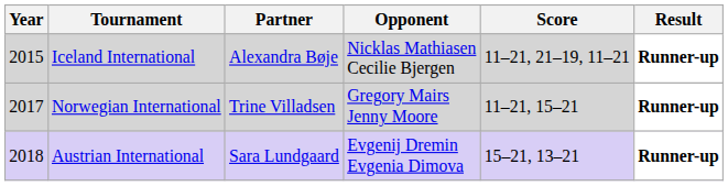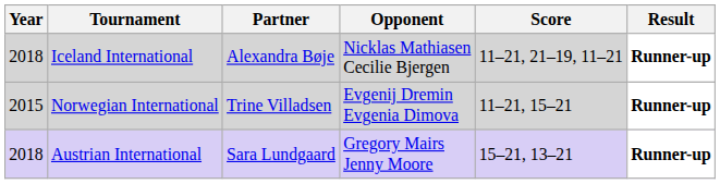 <table class="sortable wikitable" style="font-size: 90%;">
 <tr>
 <th>Year</th>
 <th>Tournament</th>
 <th>Partner</th>
 <th>Opponent</th>
 <th>Score</th>
 <th>Result</th>
 </tr>
 <tr style="background:#D5D5D5">
-<td align="center">2015</td>
+<td align="center">2018</td>
 <td align="left"><a href='#'>Iceland International</a></td>
 <td align="left"> <a href='#'>Alexandra Bøje</a></td>
 <td align="left"> <a href='#'>Nicklas Mathiasen</a><br> Cecilie Bjergen</td>
 <td align="left">11–21, 21–19, 11–21</td>
 <td style="text-align:left; background:white"> <strong>Runner-up</strong></td>
 </tr>
 <tr style="background:#D5D5D5">
-<td align="center">2017</td>
+<td align="center">2015</td>
 <td align="left"><a href='#'>Norwegian International</a></td>
 <td align="left"> <a href='#'>Trine Villadsen</a></td>
-<td align="left"> <a href='#'>Gregory Mairs</a><br> <a href='#'>Jenny Moore</a></td>
+<td align="left"> <a href='#'>Evgenij Dremin</a><br> <a href='#'>Evgenia Dimova</a></td>
 <td align="left">11–21, 15–21</td>
 <td style="text-align:left; background:white"> <strong>Runner-up</strong></td>
 </tr>
 <tr style="background:#D8CEF6">
 <td align="center">2018</td>
 <td align="left"><a href='#'>Austrian International</a></td>
 <td align="left"> <a href='#'>Sara Lundgaard</a></td>
-<td align="left"> <a href='#'>Evgenij Dremin</a><br> <a href='#'>Evgenia Dimova</a></td>
+<td align="left"> <a href='#'>Gregory Mairs</a><br> <a href='#'>Jenny Moore</a></td>
 <td align="left">15–21, 13–21</td>
 <td style="text-align:left; background:white"> <strong>Runner-up</strong></td>
 </tr>
 </table>
